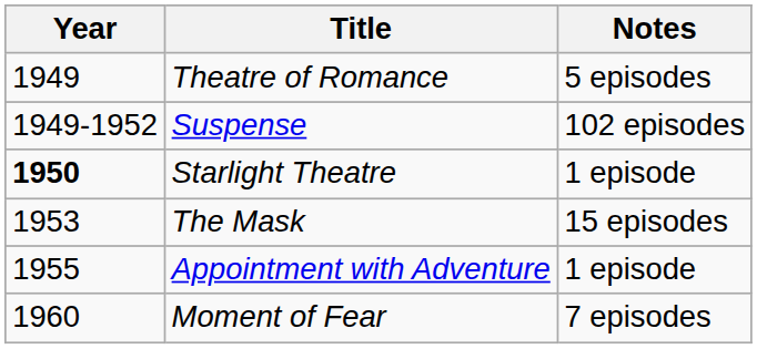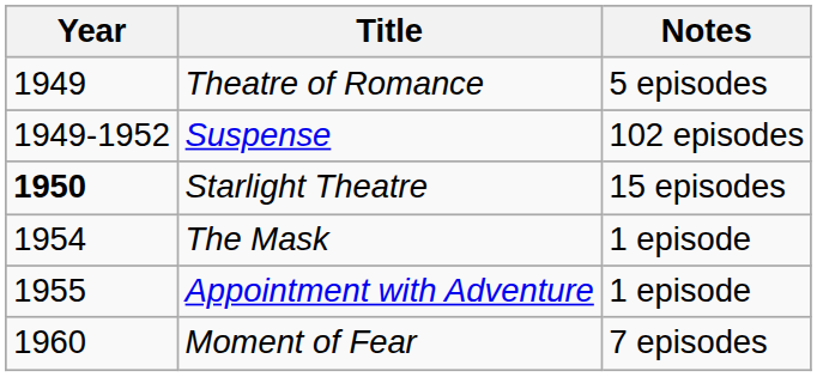 <table class="wikitable sortable">
 <tr>
 <th>Year</th>
 <th>Title</th>
 <th class= "unsortable">Notes</th>
 </tr>
 <tr>
 <td>1949</td>
 <td><em>Theatre of Romance</em></td>
 <td>5 episodes</td>
 </tr>
 <tr>
 <td>1949-1952</td>
 <td><em><a href='#'>Suspense</a></em></td>
 <td>102 episodes</td>
 </tr>
 <tr>
 <td><strong>1950</strong></td>
 <td><em>Starlight Theatre</em></td>
-<td>1 episode</td>
+<td>15 episodes</td>
 </tr>
 <tr>
-<td>1953</td>
+<td>1954</td>
 <td><em>The Mask</em></td>
-<td>15 episodes</td>
+<td>1 episode</td>
 </tr>
 <tr>
 <td>1955</td>
 <td><em><a href='#'>Appointment with Adventure</a></em></td>
 <td>1 episode</td>
 </tr>
 <tr>
 <td>1960</td>
 <td><em>Moment of Fear</em></td>
 <td>7 episodes</td>
 </tr>
 </table>
